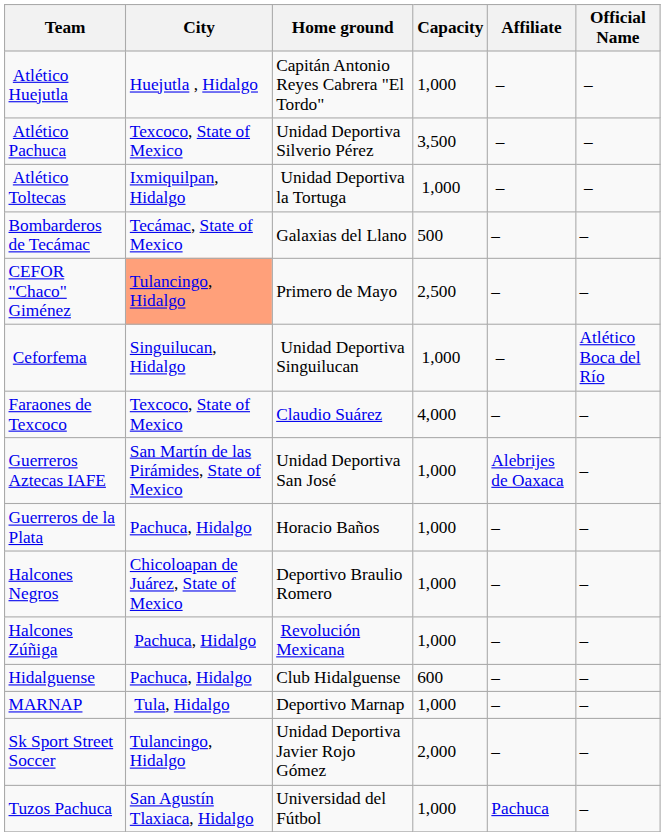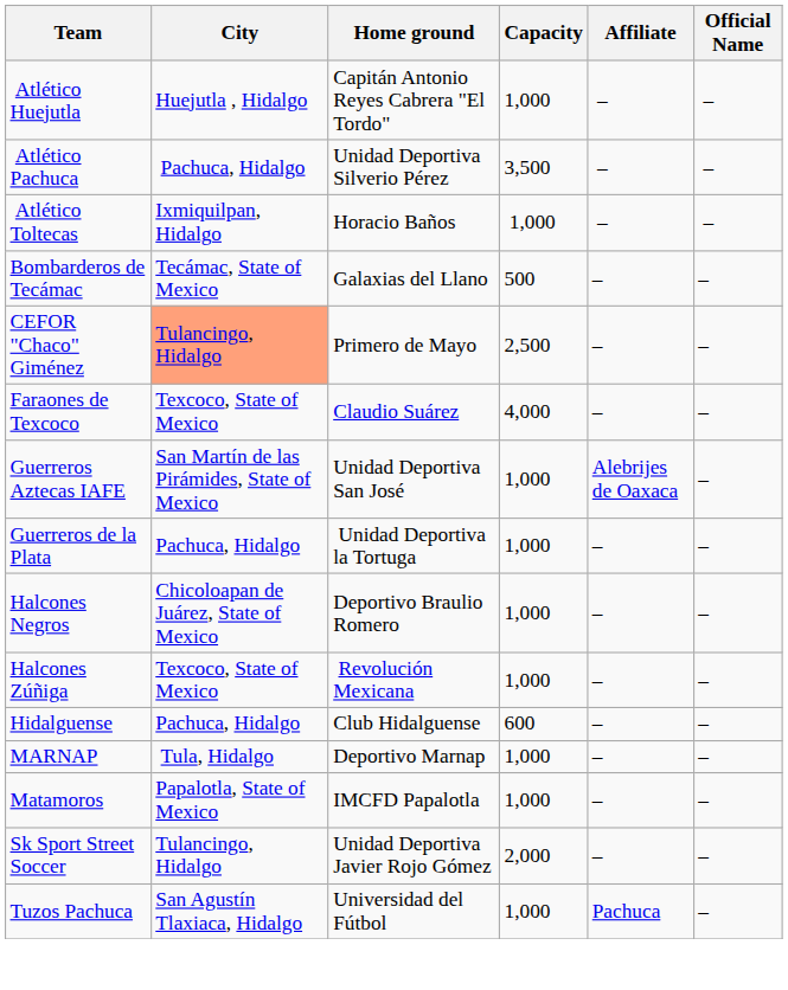 <table class="wikitable sortable">
 <tr>
 <th>Team</th>
 <th>City</th>
 <th>Home ground</th>
 <th>Capacity</th>
 <th>Affiliate</th>
 <th>Official Name</th>
 </tr>
 <tr>
 <td> <a href='#'>Atlético Huejutla</a> </td>
 <td><a href='#'>Huejutla</a> , <a href='#'>Hidalgo</a></td>
 <td>Capitán Antonio Reyes Cabrera "El Tordo"</td>
 <td>1,000</td>
 <td> – </td>
 <td> –</td>
 </tr>
 <tr>
 <td> <a href='#'>Atlético Pachuca</a> </td>
-<td><a href='#'>Texcoco</a>, <a href='#'>State of Mexico</a></td>
+<td> <a href='#'>Pachuca</a>, <a href='#'>Hidalgo</a></td>
 <td>Unidad Deportiva Silverio Pérez</td>
 <td>3,500</td>
 <td> – </td>
 <td> –</td>
 </tr>
 <tr>
 <td> <a href='#'>Atlético Toltecas</a> </td>
 <td><a href='#'>Ixmiquilpan</a>, <a href='#'>Hidalgo</a></td>
-<td> Unidad Deportiva la Tortuga</td>
+<td>Horacio Baños</td>
 <td> 1,000</td>
 <td> – </td>
 <td> –</td>
 </tr>
 <tr>
 <td><a href='#'>Bombarderos de Tecámac</a></td>
 <td><a href='#'>Tecámac</a>, <a href='#'>State of Mexico</a></td>
 <td>Galaxias del Llano</td>
 <td>500</td>
 <td>–</td>
 <td>–</td>
 </tr>
 <tr>
 <td><a href='#'>CEFOR "Chaco" Giménez</a></td>
 <td style="background: lightsalmon;"><a href='#'>Tulancingo</a>, <a href='#'>Hidalgo</a></td>
 <td>Primero de Mayo</td>
 <td>2,500</td>
 <td>–</td>
 <td>–</td>
 </tr>
 <tr>
-<td> <a href='#'>Ceforfema</a> </td>
-<td><a href='#'>Singuilucan</a>, <a href='#'>Hidalgo</a></td>
-<td> Unidad Deportiva Singuilucan</td>
-<td> 1,000 </td>
-<td> – </td>
-<td><a href='#'>Atlético Boca del Río</a></td>
-</tr>
-<tr>
 <td><a href='#'>Faraones de Texcoco</a></td>
 <td><a href='#'>Texcoco</a>, <a href='#'>State of Mexico</a></td>
 <td><a href='#'>Claudio Suárez</a></td>
 <td>4,000</td>
 <td>–</td>
 <td>–</td>
 </tr>
 <tr>
 <td><a href='#'>Guerreros Aztecas IAFE</a></td>
 <td><a href='#'>San Martín de las Pirámides</a>, <a href='#'>State of Mexico</a></td>
 <td>Unidad Deportiva San José</td>
 <td>1,000</td>
 <td><a href='#'>Alebrijes de Oaxaca</a></td>
 <td>–</td>
 </tr>
 <tr>
 <td><a href='#'>Guerreros de la Plata</a></td>
 <td><a href='#'>Pachuca</a>, <a href='#'>Hidalgo</a></td>
-<td>Horacio Baños</td>
+<td> Unidad Deportiva la Tortuga</td>
 <td>1,000</td>
 <td>–</td>
 <td>–</td>
 </tr>
 <tr>
 <td><a href='#'>Halcones Negros</a></td>
 <td><a href='#'>Chicoloapan de Juárez</a>, <a href='#'>State of Mexico</a></td>
 <td>Deportivo Braulio Romero</td>
 <td>1,000</td>
 <td>–</td>
 <td>–</td>
 </tr>
 <tr>
 <td><a href='#'>Halcones Zúñiga</a></td>
-<td> <a href='#'>Pachuca</a>, <a href='#'>Hidalgo</a></td>
+<td><a href='#'>Texcoco</a>, <a href='#'>State of Mexico</a></td>
 <td> <a href='#'>Revolución Mexicana</a> </td>
 <td>1,000</td>
 <td>–</td>
 <td>–</td>
 </tr>
 <tr>
 <td><a href='#'>Hidalguense</a></td>
 <td><a href='#'>Pachuca</a>, <a href='#'>Hidalgo</a></td>
 <td>Club Hidalguense</td>
 <td>600</td>
 <td>–</td>
 <td>–</td>
 </tr>
 <tr>
 <td><a href='#'>MARNAP</a></td>
 <td> <a href='#'>Tula</a>, <a href='#'>Hidalgo</a> </td>
 <td>Deportivo Marnap</td>
 <td>1,000</td>
 <td>–</td>
 <td>–</td>
 </tr>
 <tr>
+<td><a href='#'>Matamoros</a></td>
+<td><a href='#'>Papalotla</a>, <a href='#'>State of Mexico</a></td>
+<td>IMCFD Papalotla</td>
+<td>1,000</td>
+<td>–</td>
+<td>–</td>
+</tr>
+<tr>
 <td><a href='#'>Sk Sport Street Soccer</a></td>
 <td><a href='#'>Tulancingo</a>, <a href='#'>Hidalgo</a></td>
 <td>Unidad Deportiva Javier Rojo Gómez</td>
 <td>2,000</td>
 <td>–</td>
 <td>–</td>
 </tr>
 <tr>
 <td><a href='#'>Tuzos Pachuca</a></td>
 <td><a href='#'>San Agustín Tlaxiaca</a>, <a href='#'>Hidalgo</a></td>
 <td>Universidad del Fútbol</td>
 <td>1,000</td>
 <td><a href='#'>Pachuca</a></td>
 <td>–</td>
 </tr>
 </table>
